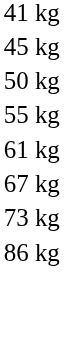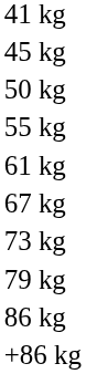 <table>
 <tr>
 <td>41 kg<br></td>
 <td></td>
 <td></td>
 <td></td>
 </tr>
 <tr>
 <td>45 kg<br></td>
 <td></td>
 <td></td>
 <td></td>
 </tr>
 <tr>
 <td>50 kg<br></td>
 <td></td>
 <td></td>
 <td></td>
 </tr>
 <tr>
 <td>55 kg<br></td>
 <td></td>
 <td></td>
 <td></td>
 </tr>
 <tr>
 <td>61 kg<br></td>
 <td></td>
 <td></td>
 <td></td>
 </tr>
 <tr>
 <td>67 kg<br></td>
 <td></td>
 <td></td>
 <td></td>
 </tr>
 <tr>
 <td>73 kg<br></td>
 <td></td>
 <td></td>
 <td></td>
 </tr>
 <tr>
+<td>79 kg<br></td>
+<td></td>
+<td></td>
+<td></td>
+</tr>
+<tr>
 <td>86 kg<br></td>
 <td></td>
 <td></td>
 <td></td>
 </tr>
+<tr>
+<td>+86 kg<br></td>
+<td></td>
+<td></td>
+<td></td>
+</tr>
 </table>
